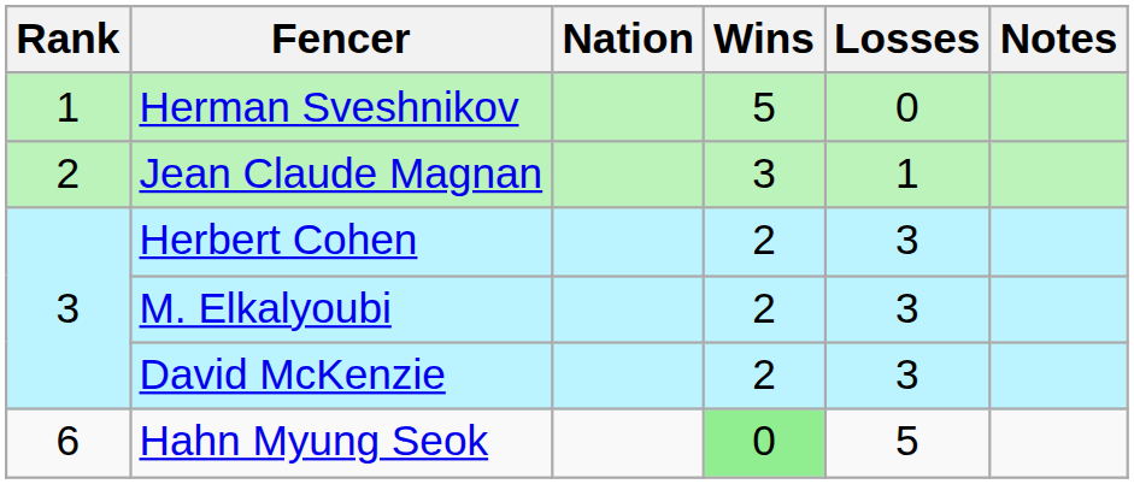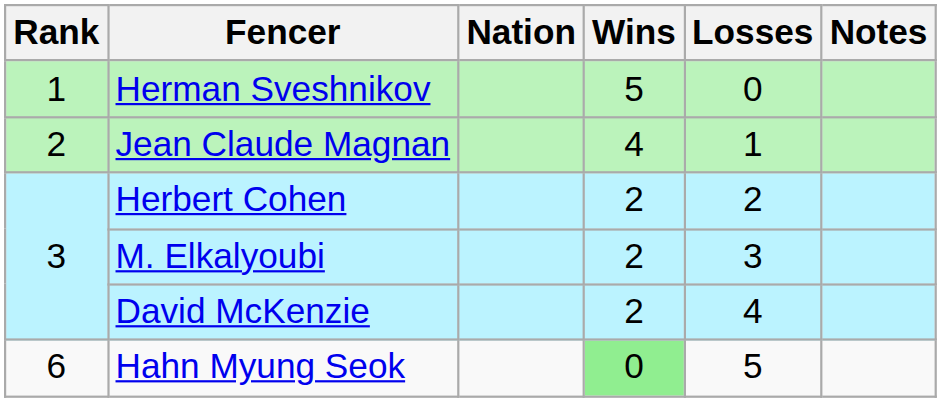 <table class="wikitable sortable" style="text-align:center">
 <tr>
 <th>Rank</th>
 <th>Fencer</th>
 <th>Nation</th>
 <th>Wins</th>
 <th>Losses</th>
 <th>Notes</th>
 </tr>
 <tr bgcolor=bbf3bb>
 <td>1</td>
 <td align=left><a href='#'>Herman Sveshnikov</a></td>
 <td align=left></td>
 <td>5</td>
 <td>0</td>
 <td></td>
 </tr>
 <tr bgcolor=bbf3bb>
 <td>2</td>
 <td align=left><a href='#'>Jean Claude Magnan</a></td>
 <td align=left></td>
-<td>3</td>
+<td>4</td>
 <td>1</td>
 <td></td>
 </tr>
 <tr bgcolor=bbf3ff>
 <td rowspan=3>3</td>
 <td align=left><a href='#'>Herbert Cohen</a></td>
 <td align=left></td>
 <td>2</td>
-<td>3</td>
+<td>2</td>
 <td></td>
 </tr>
 <tr bgcolor=bbf3ff>
 <td align=left><a href='#'>M. Elkalyoubi</a></td>
 <td align=left></td>
 <td>2</td>
 <td>3</td>
 <td></td>
 </tr>
 <tr bgcolor=bbf3ff>
 <td align=left><a href='#'>David McKenzie</a></td>
 <td align=left></td>
 <td>2</td>
-<td>3</td>
+<td>4</td>
 <td></td>
 </tr>
 <tr>
 <td>6</td>
 <td align=left><a href='#'>Hahn Myung Seok</a></td>
 <td align=left></td>
 <td style="background: lightgreen;">0</td>
 <td>5</td>
 <td></td>
 </tr>
 </table>
